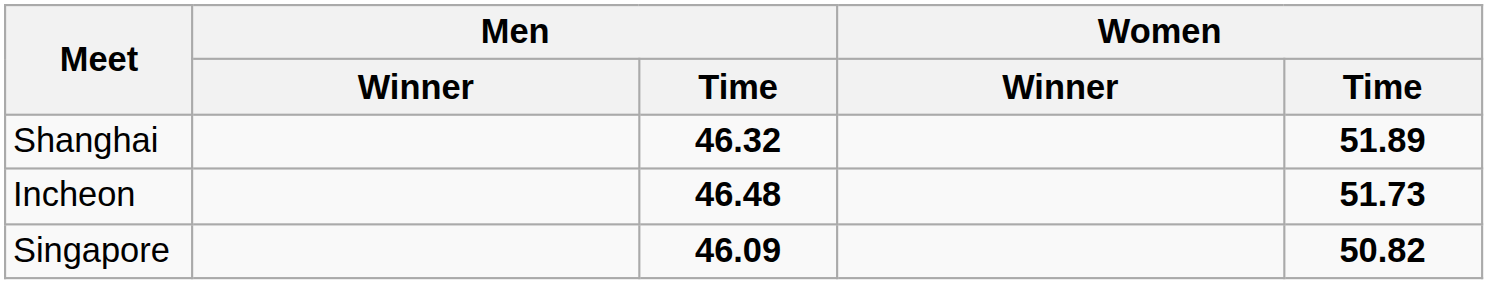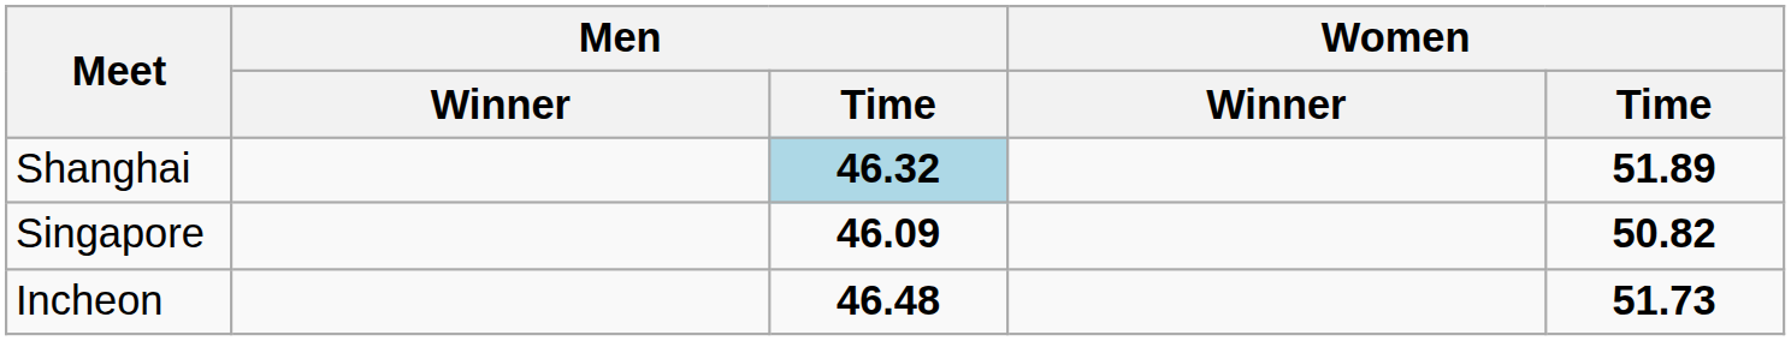 <table class="wikitable">
 <tr>
 <th width=80 rowspan=2>Meet</th>
 <th colspan=2>Men</th>
 <th colspan=2>Women</th>
 </tr>
 <tr>
 <th width=200>Winner</th>
 <th width=85>Time</th>
 <th width=200>Winner</th>
 <th width=85>Time</th>
 </tr>
 <tr>
 <td>Shanghai</td>
 <td></td>
-<td align=center><strong>46.32</strong></td>
+<td align=center style="background: lightblue;"><strong>46.32</strong></td>
 <td></td>
 <td align=center><strong>51.89</strong></td>
+</tr>
+<tr>
+<td>Singapore</td>
+<td></td>
+<td align=center><strong>46.09</strong></td>
+<td></td>
+<td align=center><strong>50.82</strong></td>
 </tr>
 <tr>
 <td>Incheon</td>
 <td></td>
 <td align=center><strong>46.48</strong></td>
 <td></td>
 <td align=center><strong>51.73</strong></td>
 </tr>
-<tr>
-<td>Singapore</td>
-<td></td>
-<td align=center><strong>46.09</strong></td>
-<td></td>
-<td align=center><strong>50.82</strong></td>
-</tr>
 </table>
